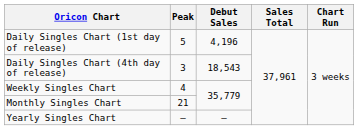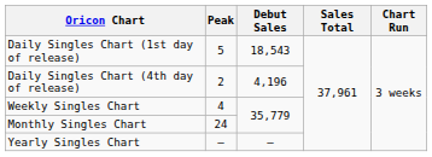 <table class="wikitable" style="width:500px;">
 <tr>
 <th style="text-align:center;"><a href='#'>Oricon</a> Chart</th>
 <th style="text-align:center;">Peak</th>
 <th style="text-align:center;">Debut Sales</th>
 <th style="text-align:center;">Sales Total</th>
 <th style="text-align:center;">Chart Run</th>
 </tr>
 <tr>
 <td align="left">Daily Singles Chart (1st day of release)</td>
 <td style="text-align:center;">5</td>
-<td style="text-align:center;" rowspan="1">4,196</td>
+<td style="text-align:center;" rowspan="1">18,543</td>
 <td style="text-align:center;" rowspan="5">37,961</td>
 <td style="text-align:center;" rowspan="5">3 weeks</td>
 </tr>
 <tr>
 <td align="left">Daily Singles Chart (4th day of release)</td>
-<td style="text-align:center;">3</td>
-<td style="text-align:center;" rowspan="1">18,543</td>
+<td style="text-align:center;">2</td>
+<td style="text-align:center;" rowspan="1">4,196</td>
 </tr>
 <tr>
 <td align="left">Weekly Singles Chart</td>
 <td style="text-align:center;">4</td>
 <td style="text-align:center;" rowspan="2">35,779</td>
 </tr>
 <tr>
 <td align="left">Monthly Singles Chart</td>
-<td style="text-align:center;">21</td>
+<td style="text-align:center;">24</td>
 </tr>
 <tr>
 <td align="left">Yearly Singles Chart</td>
 <td style="text-align:center;">—</td>
 <td style="text-align:center;" rowspan="1">—</td>
 </tr>
 </table>
